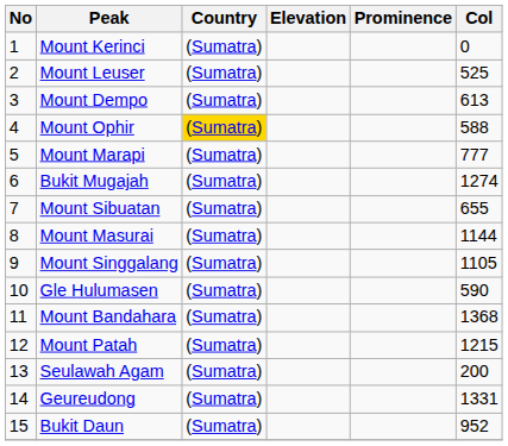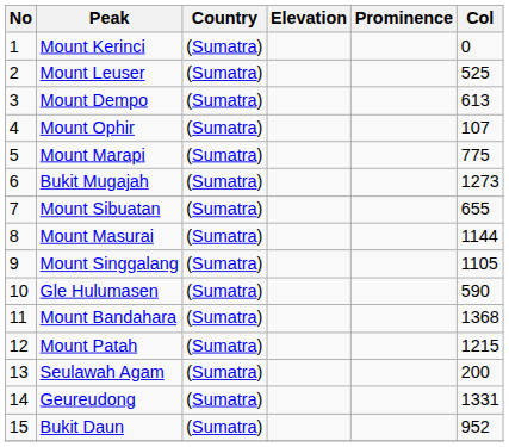 <table class="wikitable sortable">
 <tr>
 <th>No</th>
 <th>Peak</th>
 <th>Country</th>
 <th>Elevation</th>
 <th>Prominence</th>
 <th>Col</th>
 </tr>
 <tr>
 <td>1</td>
 <td><a href='#'>Mount Kerinci</a></td>
 <td> (<a href='#'>Sumatra</a>)</td>
 <td></td>
 <td></td>
 <td>0</td>
 </tr>
 <tr>
 <td>2</td>
 <td><a href='#'>Mount Leuser</a></td>
 <td> (<a href='#'>Sumatra</a>)</td>
 <td></td>
 <td></td>
 <td>525</td>
 </tr>
 <tr>
 <td>3</td>
 <td><a href='#'>Mount Dempo</a></td>
 <td> (<a href='#'>Sumatra</a>)</td>
 <td></td>
 <td></td>
 <td>613</td>
 </tr>
 <tr>
 <td>4</td>
 <td><a href='#'>Mount Ophir</a></td>
-<td style="background: gold;"> (<a href='#'>Sumatra</a>)</td>
+<td> (<a href='#'>Sumatra</a>)</td>
 <td></td>
 <td></td>
-<td>588</td>
+<td>107</td>
 </tr>
 <tr>
 <td>5</td>
 <td><a href='#'>Mount Marapi</a></td>
 <td> (<a href='#'>Sumatra</a>)</td>
 <td></td>
 <td></td>
-<td>777</td>
+<td>775</td>
 </tr>
 <tr>
 <td>6</td>
 <td><a href='#'>Bukit Mugajah</a></td>
 <td> (<a href='#'>Sumatra</a>)</td>
 <td></td>
 <td></td>
-<td>1274</td>
+<td>1273</td>
 </tr>
 <tr>
 <td>7</td>
 <td><a href='#'>Mount Sibuatan</a></td>
 <td> (<a href='#'>Sumatra</a>)</td>
 <td></td>
 <td></td>
 <td>655</td>
 </tr>
 <tr>
 <td>8</td>
 <td><a href='#'>Mount Masurai</a></td>
 <td> (<a href='#'>Sumatra</a>)</td>
 <td></td>
 <td></td>
 <td>1144</td>
 </tr>
 <tr>
 <td>9</td>
 <td><a href='#'>Mount Singgalang</a></td>
 <td> (<a href='#'>Sumatra</a>)</td>
 <td></td>
 <td></td>
 <td>1105</td>
 </tr>
 <tr>
 <td>10</td>
 <td><a href='#'>Gle Hulumasen</a></td>
 <td> (<a href='#'>Sumatra</a>)</td>
 <td></td>
 <td></td>
 <td>590</td>
 </tr>
 <tr>
 <td>11</td>
 <td><a href='#'>Mount Bandahara</a></td>
 <td> (<a href='#'>Sumatra</a>)</td>
 <td></td>
 <td></td>
 <td>1368</td>
 </tr>
 <tr>
 <td>12</td>
 <td><a href='#'>Mount Patah</a></td>
 <td> (<a href='#'>Sumatra</a>)</td>
 <td></td>
 <td></td>
 <td>1215</td>
 </tr>
 <tr>
 <td>13</td>
 <td><a href='#'>Seulawah Agam</a></td>
 <td> (<a href='#'>Sumatra</a>)</td>
 <td></td>
 <td></td>
 <td>200</td>
 </tr>
 <tr>
 <td>14</td>
 <td><a href='#'>Geureudong</a></td>
 <td> (<a href='#'>Sumatra</a>)</td>
 <td></td>
 <td></td>
 <td>1331</td>
 </tr>
 <tr>
 <td>15</td>
 <td><a href='#'>Bukit Daun</a></td>
 <td> (<a href='#'>Sumatra</a>)</td>
 <td></td>
 <td></td>
 <td>952</td>
 </tr>
 <tr>
 </tr>
 </table>
